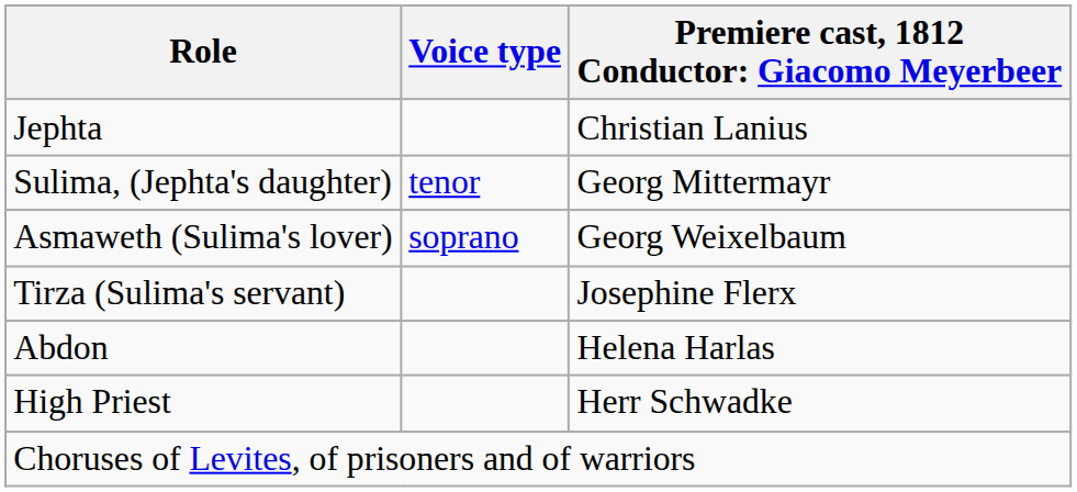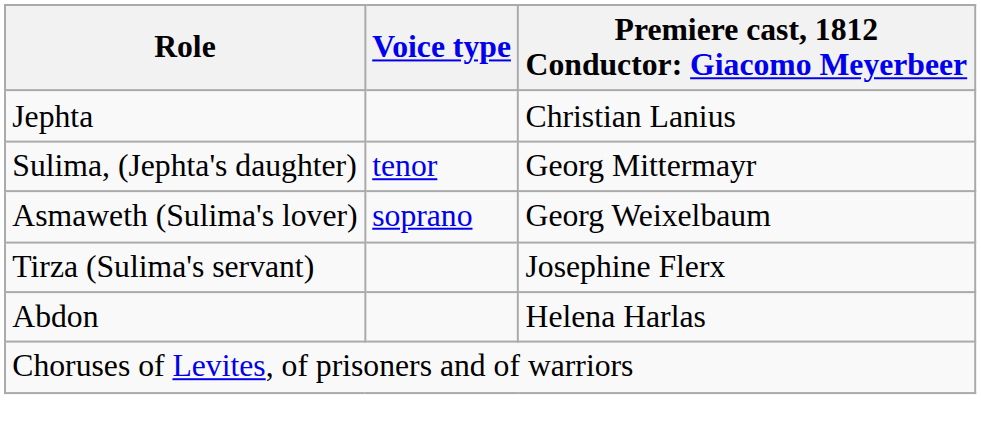 <table class="wikitable">
 <tr>
 <th>Role</th>
 <th><a href='#'>Voice type</a></th>
 <th>Premiere cast, 1812<br>Conductor: <a href='#'>Giacomo Meyerbeer</a></th>
 </tr>
 <tr>
 <td>Jephta</td>
 <td></td>
 <td>Christian Lanius</td>
 </tr>
 <tr>
 <td>Sulima, (Jephta's daughter)</td>
 <td><a href='#'>tenor</a></td>
 <td>Georg Mittermayr</td>
 </tr>
 <tr>
 <td>Asmaweth (Sulima's lover)</td>
 <td><a href='#'>soprano</a></td>
 <td>Georg Weixelbaum</td>
 </tr>
 <tr>
 <td>Tirza (Sulima's servant)</td>
 <td></td>
 <td>Josephine Flerx</td>
 </tr>
 <tr>
 <td>Abdon</td>
 <td></td>
 <td>Helena Harlas</td>
 </tr>
 <tr>
-<td>High Priest</td>
-<td></td>
-<td>Herr Schwadke</td>
-</tr>
-<tr>
 <td colspan=3>Choruses of <a href='#'>Levites</a>, of prisoners and of warriors</td>
 </tr>
 </table>
